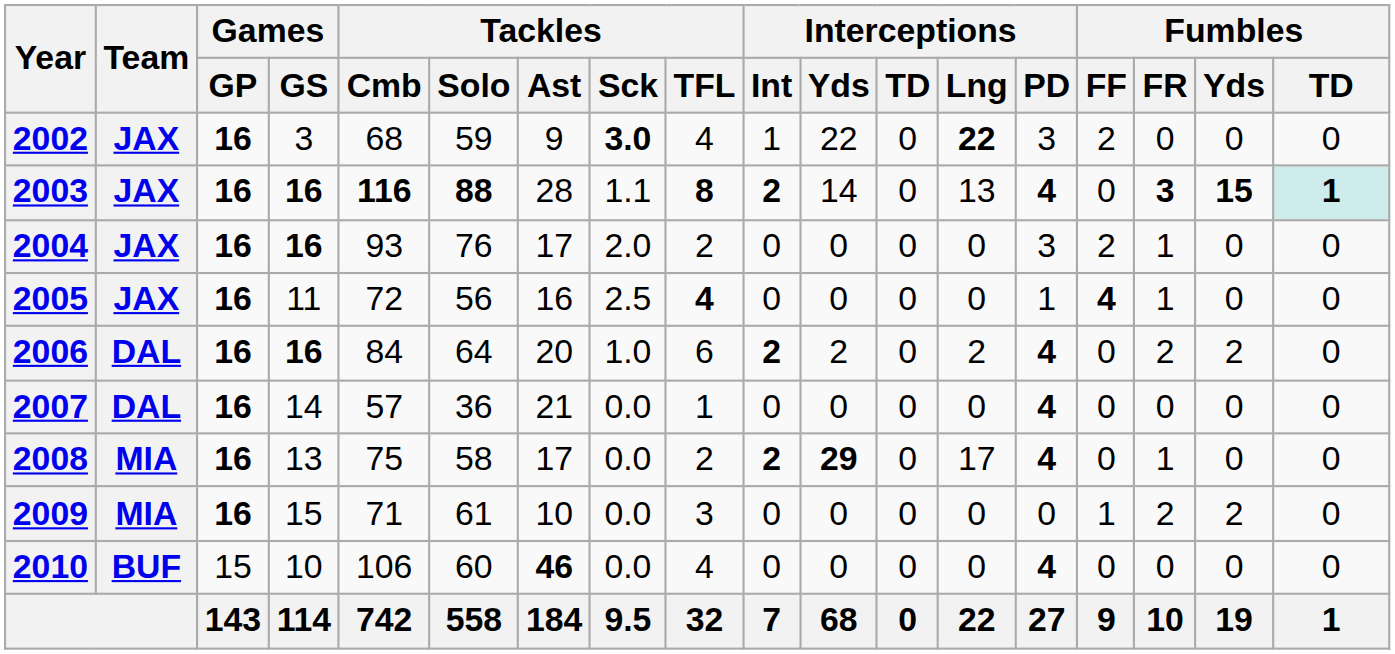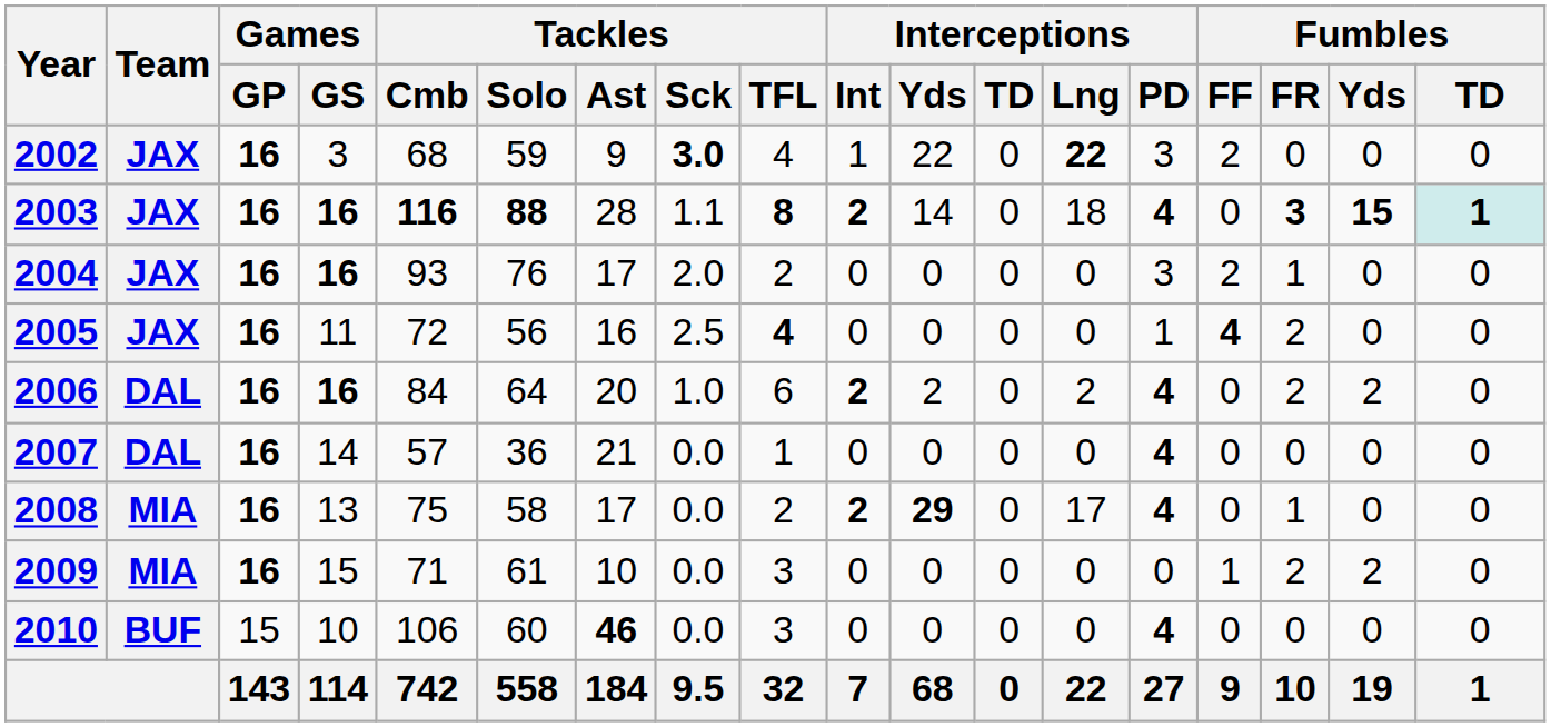 <table class="wikitable" style="text-align:center">
 <tr>
 <th rowspan="2">Year</th>
 <th rowspan="2">Team</th>
 <th colspan="2">Games</th>
 <th colspan="5">Tackles</th>
 <th colspan="5">Interceptions</th>
 <th colspan="4">Fumbles</th>
 </tr>
 <tr>
 <th>GP</th>
 <th>GS</th>
 <th>Cmb</th>
 <th>Solo</th>
 <th>Ast</th>
 <th>Sck</th>
 <th>TFL</th>
 <th>Int</th>
 <th>Yds</th>
 <th>TD</th>
 <th>Lng</th>
 <th>PD</th>
 <th>FF</th>
 <th>FR</th>
 <th>Yds</th>
 <th>TD</th>
 </tr>
 <tr>
 <th><a href='#'>2002</a></th>
 <th><a href='#'>JAX</a></th>
 <td><strong>16</strong></td>
 <td>3</td>
 <td>68</td>
 <td>59</td>
 <td>9</td>
 <td><strong>3.0</strong></td>
 <td>4</td>
 <td>1</td>
 <td>22</td>
 <td>0</td>
 <td><strong>22</strong></td>
 <td>3</td>
 <td>2</td>
 <td>0</td>
 <td>0</td>
 <td>0</td>
 </tr>
 <tr>
 <th><a href='#'>2003</a></th>
 <th><a href='#'>JAX</a></th>
 <td><strong>16</strong></td>
 <td><strong>16</strong></td>
 <td><strong>116</strong></td>
 <td><strong>88</strong></td>
 <td>28</td>
 <td>1.1</td>
 <td><strong>8</strong></td>
 <td><strong>2</strong></td>
 <td>14</td>
 <td>0</td>
-<td>13</td>
+<td>18</td>
 <td><strong>4</strong></td>
 <td>0</td>
 <td><strong>3</strong></td>
 <td><strong>15</strong></td>
 <td style="background:#cfecec; width:3em;"><strong>1</strong></td>
 </tr>
 <tr>
 <th><a href='#'>2004</a></th>
 <th><a href='#'>JAX</a></th>
 <td><strong>16</strong></td>
 <td><strong>16</strong></td>
 <td>93</td>
 <td>76</td>
 <td>17</td>
 <td>2.0</td>
 <td>2</td>
 <td>0</td>
 <td>0</td>
 <td>0</td>
 <td>0</td>
 <td>3</td>
 <td>2</td>
 <td>1</td>
 <td>0</td>
 <td>0</td>
 </tr>
 <tr>
 <th><a href='#'>2005</a></th>
 <th><a href='#'>JAX</a></th>
 <td><strong>16</strong></td>
 <td>11</td>
 <td>72</td>
 <td>56</td>
 <td>16</td>
 <td>2.5</td>
 <td><strong>4</strong></td>
 <td>0</td>
 <td>0</td>
 <td>0</td>
 <td>0</td>
 <td>1</td>
 <td><strong>4</strong></td>
-<td>1</td>
+<td>2</td>
 <td>0</td>
 <td>0</td>
 </tr>
 <tr>
 <th><a href='#'>2006</a></th>
 <th><a href='#'>DAL</a></th>
 <td><strong>16</strong></td>
 <td><strong>16</strong></td>
 <td>84</td>
 <td>64</td>
 <td>20</td>
 <td>1.0</td>
 <td>6</td>
 <td><strong>2</strong></td>
 <td>2</td>
 <td>0</td>
 <td>2</td>
 <td><strong>4</strong></td>
 <td>0</td>
 <td>2</td>
 <td>2</td>
 <td>0</td>
 </tr>
 <tr>
 <th><a href='#'>2007</a></th>
 <th><a href='#'>DAL</a></th>
 <td><strong>16</strong></td>
 <td>14</td>
 <td>57</td>
 <td>36</td>
 <td>21</td>
 <td>0.0</td>
 <td>1</td>
 <td>0</td>
 <td>0</td>
 <td>0</td>
 <td>0</td>
 <td><strong>4</strong></td>
 <td>0</td>
 <td>0</td>
 <td>0</td>
 <td>0</td>
 </tr>
 <tr>
 <th><a href='#'>2008</a></th>
 <th><a href='#'>MIA</a></th>
 <td><strong>16</strong></td>
 <td>13</td>
 <td>75</td>
 <td>58</td>
 <td>17</td>
 <td>0.0</td>
 <td>2</td>
 <td><strong>2</strong></td>
 <td><strong>29</strong></td>
 <td>0</td>
 <td>17</td>
 <td><strong>4</strong></td>
 <td>0</td>
 <td>1</td>
 <td>0</td>
 <td>0</td>
 </tr>
 <tr>
 <th><a href='#'>2009</a></th>
 <th><a href='#'>MIA</a></th>
 <td><strong>16</strong></td>
 <td>15</td>
 <td>71</td>
 <td>61</td>
 <td>10</td>
 <td>0.0</td>
 <td>3</td>
 <td>0</td>
 <td>0</td>
 <td>0</td>
 <td>0</td>
 <td>0</td>
 <td>1</td>
 <td>2</td>
 <td>2</td>
 <td>0</td>
 </tr>
 <tr>
 <th><a href='#'>2010</a></th>
 <th><a href='#'>BUF</a></th>
 <td>15</td>
 <td>10</td>
 <td>106</td>
 <td>60</td>
 <td><strong>46</strong></td>
 <td>0.0</td>
-<td>4</td>
+<td>3</td>
 <td>0</td>
 <td>0</td>
 <td>0</td>
 <td>0</td>
 <td><strong>4</strong></td>
 <td>0</td>
 <td>0</td>
 <td>0</td>
 <td>0</td>
 </tr>
 <tr>
 <th colspan="2"></th>
 <th>143</th>
 <th>114</th>
 <th>742</th>
 <th>558</th>
 <th>184</th>
 <th>9.5</th>
 <th>32</th>
 <th>7</th>
 <th>68</th>
 <th>0</th>
 <th>22</th>
 <th>27</th>
 <th>9</th>
 <th>10</th>
 <th>19</th>
 <th>1</th>
 </tr>
 </table>
